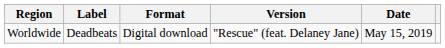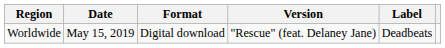 <table class="wikitable plainrowheaders">
 <tr>
 <th>Region</th>
-<th>Label</th>
+<th>Date</th>
 <th>Format</th>
 <th>Version</th>
-<th>Date</th>
+<th>Label</th>
 <th></th>
 </tr>
 <tr>
 <td scope="row">Worldwide</td>
-<td>Deadbeats</td>
+<td>May 15, 2019</td>
 <td>Digital download</td>
 <td>"Rescue" (feat. Delaney Jane)</td>
-<td>May 15, 2019</td>
+<td>Deadbeats</td>
 <td></td>
 </tr>
 </table>
